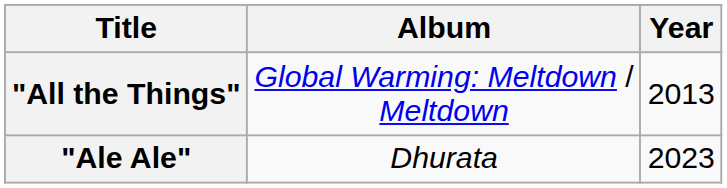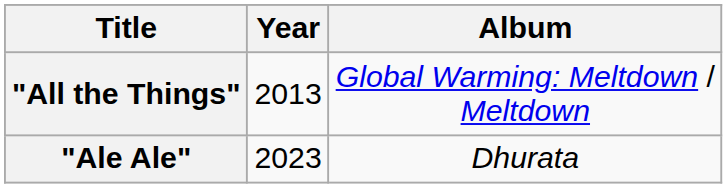 <table class="wikitable plainrowheaders" style="text-align:center;">
 <tr>
 <th scope="col">Title</th>
+<th scope="col">Year</th>
 <th scope="col">Album</th>
-<th scope="col">Year</th>
 </tr>
 <tr>
 <th scope="row">"All the Things"<br></th>
+<td>2013</td>
 <td><em><a href='#'>Global Warming: Meltdown</a></em> /<br><em><a href='#'>Meltdown</a></em></td>
-<td>2013</td>
 </tr>
 <tr>
 <th scope="row">"Ale Ale"<br></th>
+<td>2023</td>
 <td><em>Dhurata</em></td>
-<td>2023</td>
 </tr>
 </table>
